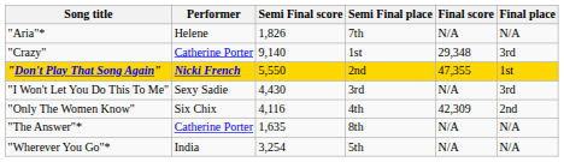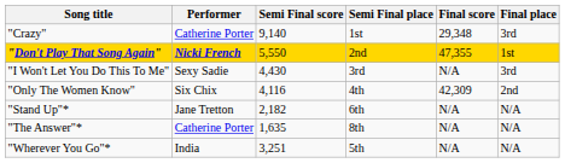 <table class="sortable wikitable">
 <tr>
 <th>Song title</th>
 <th>Performer</th>
 <th>Semi Final score</th>
 <th>Semi Final place</th>
 <th>Final score</th>
 <th>Final place</th>
-</tr>
-<tr>
-<td>"Aria"*</td>
-<td>Helene</td>
-<td>1,826</td>
-<td>7th</td>
-<td>N/A</td>
-<td>N/A</td>
 </tr>
 <tr>
 <td>"Crazy"</td>
 <td><a href='#'>Catherine Porter</a></td>
 <td>9,140</td>
 <td>1st</td>
 <td>29,348</td>
 <td>3rd</td>
 </tr>
 <tr style="background:gold;">
 <td><strong><em>"<a href='#'>Don't Play That Song Again</a>"</em></strong></td>
 <td><strong><em><a href='#'>Nicki French</a></em></strong></td>
 <td>5,550</td>
 <td>2nd</td>
 <td>47,355</td>
 <td>1st</td>
 </tr>
 <tr>
 <td>"I Won't Let You Do This To Me"</td>
 <td>Sexy Sadie</td>
 <td>4,430</td>
 <td>3rd</td>
 <td>N/A</td>
 <td>3rd</td>
 </tr>
 <tr>
 <td>"Only The Women Know"</td>
 <td>Six Chix</td>
 <td>4,116</td>
 <td>4th</td>
 <td>42,309</td>
 <td>2nd</td>
 </tr>
 <tr>
+<td>"Stand Up"*</td>
+<td>Jane Tretton</td>
+<td>2,182</td>
+<td>6th</td>
+<td>N/A</td>
+<td>N/A</td>
+</tr>
+<tr>
 <td>"The Answer"*</td>
 <td><a href='#'>Catherine Porter</a></td>
 <td>1,635</td>
 <td>8th</td>
 <td>N/A</td>
 <td>N/A</td>
 </tr>
 <tr>
 <td>"Wherever You Go"*</td>
 <td>India</td>
-<td>3,254</td>
+<td>3,251</td>
 <td>5th</td>
 <td>N/A</td>
 <td>N/A</td>
 </tr>
 </table>
